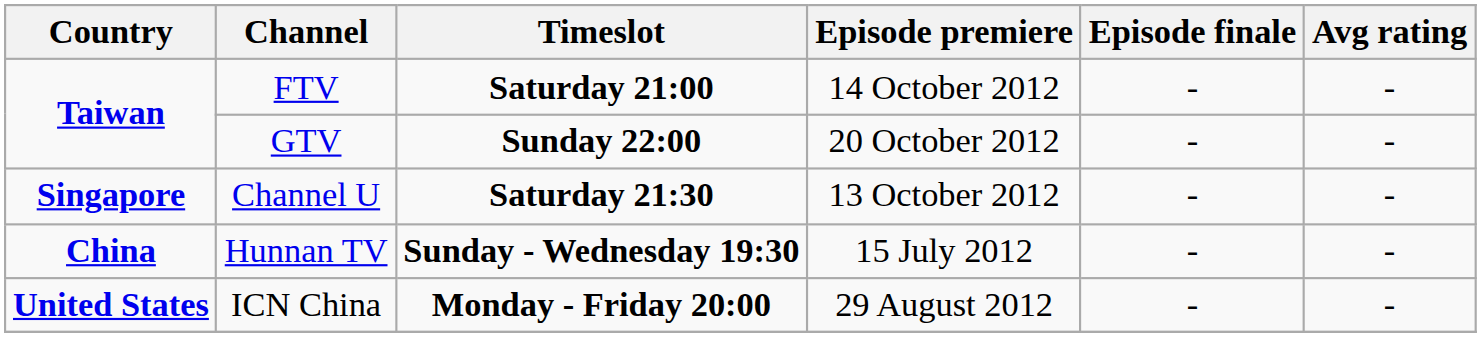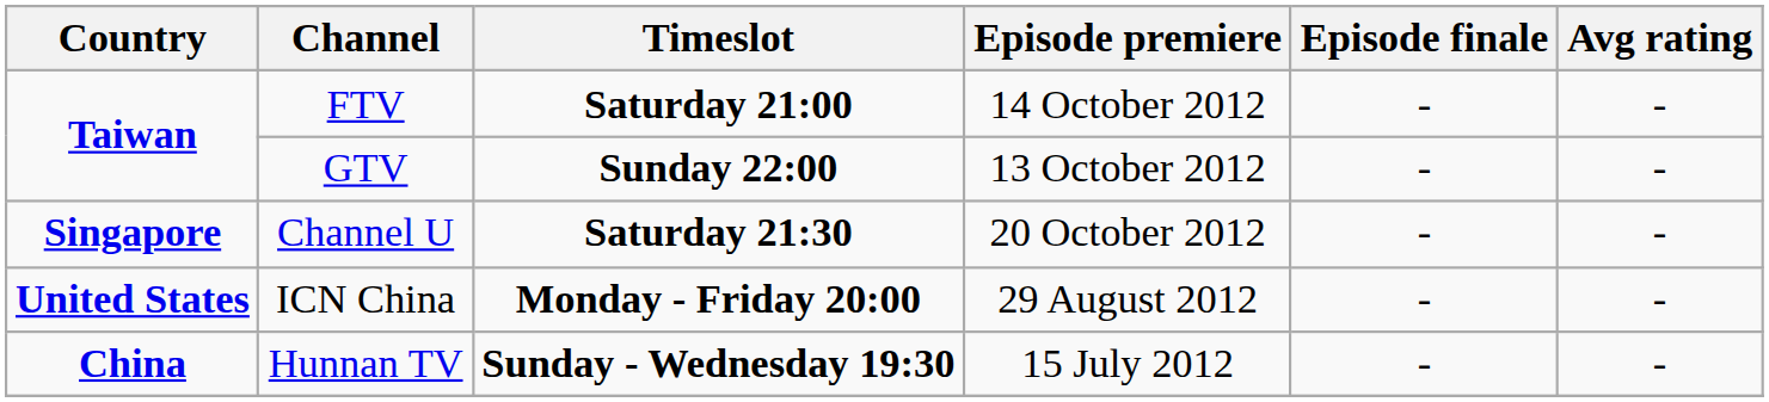 <table class="wikitable" style="text-align: center;">
 <tr style="background: #e0e0e0;">
 <th>Country</th>
 <th>Channel</th>
 <th>Timeslot</th>
 <th>Episode premiere</th>
 <th>Episode finale</th>
 <th>Avg rating</th>
 </tr>
 <tr style="background: #f9f9f9;">
 <th style="background: #f9f9f9;" rowspan="2"><a href='#'>Taiwan</a></th>
 <td><a href='#'>FTV</a></td>
 <td><strong>Saturday 21:00</strong></td>
 <td>14 October 2012</td>
 <td>-</td>
 <td>-</td>
 </tr>
 <tr style="background: #f9f9f9;">
 <td><a href='#'>GTV</a></td>
 <td><strong>Sunday 22:00</strong></td>
-<td>20 October 2012</td>
+<td>13 October 2012</td>
 <td>-</td>
 <td>-</td>
 </tr>
 <tr style="background: #f9f9f9;">
 <th style="background: #f9f9f9;"><a href='#'>Singapore</a></th>
 <td><a href='#'>Channel U</a></td>
 <td><strong>Saturday 21:30</strong></td>
-<td>13 October 2012</td>
+<td>20 October 2012</td>
+<td>-</td>
+<td>-</td>
+</tr>
+<tr style="background: #f9f9f9;">
+<th style="background: #f9f9f9;"><a href='#'>United States</a></th>
+<td>ICN China</td>
+<td><strong>Monday - Friday 20:00</strong></td>
+<td>29 August 2012</td>
 <td>-</td>
 <td>-</td>
 </tr>
 <tr style="background: #f9f9f9;">
 <th style="background: #f9f9f9;"><a href='#'>China</a></th>
 <td><a href='#'>Hunnan TV</a></td>
 <td><strong>Sunday - Wednesday 19:30</strong></td>
 <td>15 July 2012</td>
 <td>-</td>
 <td>-</td>
 </tr>
 <tr style="background: #f9f9f9;">
-<th style="background: #f9f9f9;"><a href='#'>United States</a></th>
-<td>ICN China</td>
-<td><strong>Monday - Friday 20:00</strong></td>
-<td>29 August 2012</td>
-<td>-</td>
-<td>-</td>
-</tr>
-<tr style="background: #f9f9f9;">
 </tr>
 </table>
